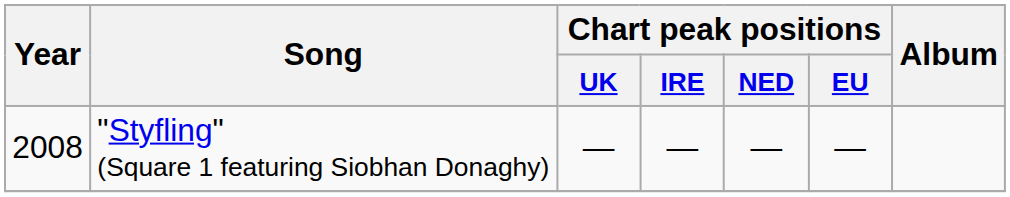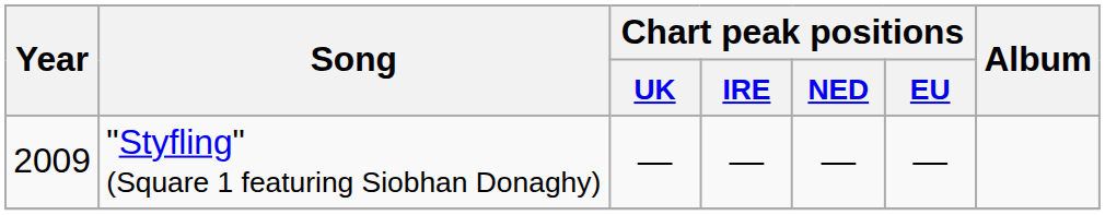 <table class="wikitable">
 <tr>
 <th rowspan="2">Year</th>
 <th rowspan="2">Song</th>
 <th colspan="4">Chart peak positions</th>
 <th rowspan="2">Album</th>
 </tr>
 <tr>
 <th width="35"><small> <a href='#'>UK</a></small><br></th>
 <th width="35"><small> <a href='#'>IRE</a></small><br></th>
 <th width="35"><small> <a href='#'>NED</a></small><br></th>
 <th width="35"><small> <a href='#'>EU</a></small><br></th>
 </tr>
 <tr>
-<td>2008</td>
+<td>2009</td>
 <td>"<a href='#'>Styfling</a>"<br><small>(Square 1 featuring Siobhan Donaghy)</small></td>
 <td align="center">—</td>
 <td align="center">—</td>
 <td align="center">—</td>
 <td align="center">—</td>
 <td></td>
 </tr>
 <tr>
 </tr>
 </table>
